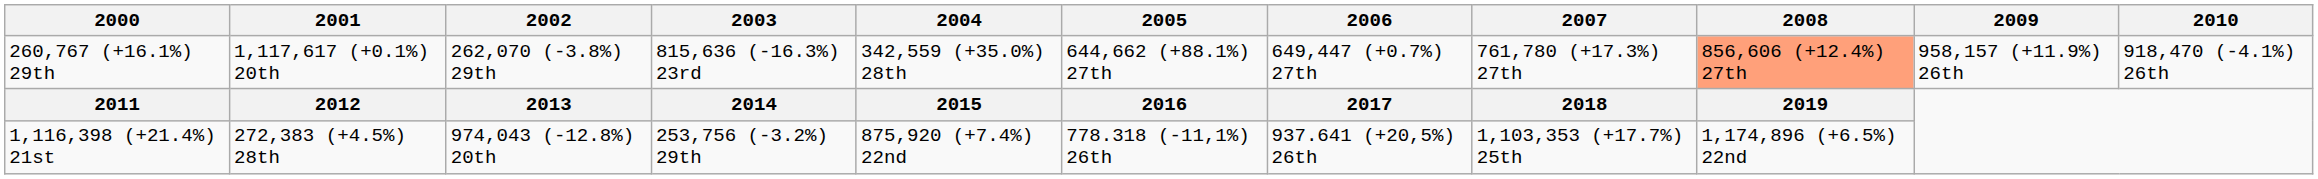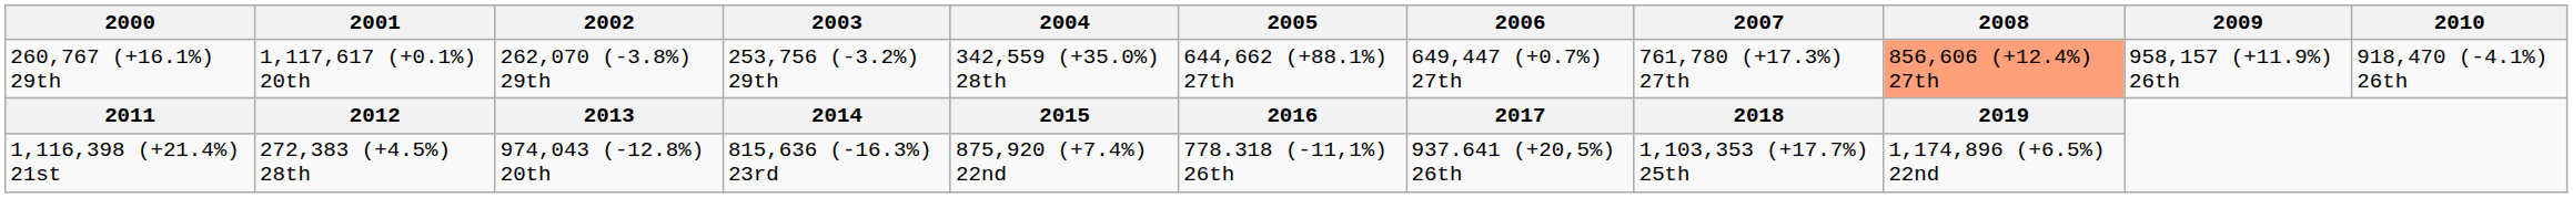 <table class="wikitable">
 <tr>
 <th>2000</th>
 <th>2001</th>
 <th>2002</th>
 <th>2003</th>
 <th>2004</th>
 <th>2005</th>
 <th>2006</th>
 <th>2007</th>
 <th>2008</th>
 <th>2009</th>
 <th>2010</th>
 </tr>
 <tr>
 <td>260,767 (+16.1%) 29th</td>
 <td>1,117,617 (+0.1%) 20th</td>
 <td>262,070   (-3.8%) 29th</td>
-<td>815,636 (-16.3%) 23rd</td>
+<td>253,756   (-3.2%) 29th</td>
 <td>342,559 (+35.0%) 28th</td>
 <td>644,662 (+88.1%) 27th</td>
 <td>649,447 (+0.7%) 27th</td>
 <td>761,780 (+17.3%) 27th</td>
 <td style="background: lightsalmon;">856,606 (+12.4%) 27th</td>
 <td>958,157 (+11.9%) 26th</td>
 <td>918,470   (-4.1%) 26th</td>
 </tr>
 <tr bgcolor="#EAEAEA">
 <th>2011</th>
 <th>2012</th>
 <th>2013</th>
 <th>2014</th>
 <th>2015</th>
 <th>2016</th>
 <th>2017</th>
 <th>2018</th>
 <th>2019</th>
 </tr>
 <tr>
 <td>1,116,398 (+21.4%) 21st</td>
 <td>272,383 (+4.5%) 28th</td>
 <td>974,043 (-12.8%) 20th</td>
-<td>253,756   (-3.2%) 29th</td>
+<td>815,636 (-16.3%) 23rd</td>
 <td>875,920 (+7.4%) 22nd</td>
 <td>778.318 (-11,1%) 26th</td>
 <td>937.641 (+20,5%) 26th</td>
 <td>1,103,353 (+17.7%) 25th</td>
 <td>1,174,896 (+6.5%) 22nd</td>
 </tr>
 </table>
